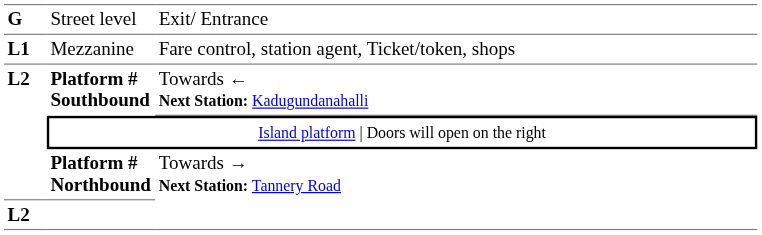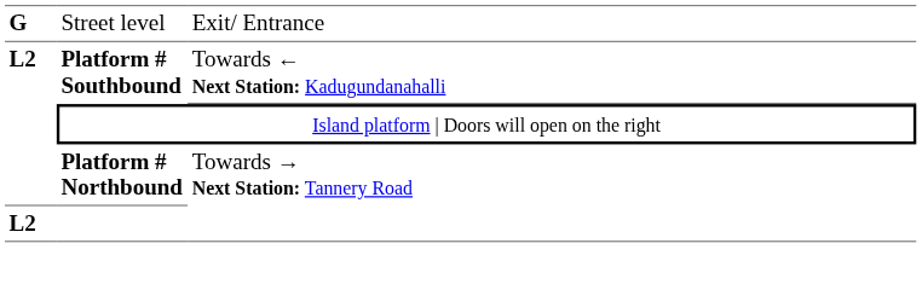 <table table border=0 cellspacing=0 cellpadding=3>
 <tr>
 <td style="border-top:solid 1px gray;border-bottom:solid 1px gray;" width=30 valign=top><strong>G</strong></td>
 <td style="border-top:solid 1px gray;border-bottom:solid 1px gray;" width=85 valign=top>Street level</td>
 <td style="border-top:solid 1px gray;border-bottom:solid 1px gray;" width=500 valign=top>Exit/ Entrance</td>
-</tr>
-<tr>
-<td style="border-bottom:solid 1px gray;"><strong>L1</strong></td>
-<td style="border-bottom:solid 1px gray;">Mezzanine</td>
-<td style="border-bottom:solid 1px gray;">Fare control, station agent, Ticket/token, shops</td>
 </tr>
 <tr>
 <td style="border-bottom:solid 1px gray;" width=30 rowspan=3 valign=top><strong>L2</strong></td>
 <td style="border-bottom:solid 1px white;" width=85><span><strong>Platform #</strong><br><strong>Southbound</strong></span></td>
 <td style="border-bottom:solid 1px gray;" width="500">Towards ← <br><small><strong>Next Station:</strong> <a href='#'>Kadugundanahalli</a></small></td>
 </tr>
 <tr>
 <td style="border-top:solid 2px black;border-right:solid 2px black;border-left:solid 2px black;border-bottom:solid 2px black;text-align:center;" colspan=2><small><a href='#'>Island platform</a> | Doors will open on the right </small></td>
 </tr>
 <tr>
 <td style="border-bottom:solid 1px gray;" width=85><span><strong>Platform #</strong><br><strong>Northbound</strong></span></td>
 <td style="border-bottom:solid 1px white;" width=500>Towards → <br><small><strong>Next Station:</strong> <a href='#'>Tannery Road</a></small></td>
 </tr>
 <tr>
 <td style="border-bottom:solid 1px gray;" width=30 rowspan=2 valign=top><strong>L2</strong></td>
 <td style="border-bottom:solid 1px gray;" width=85></td>
 <td style="border-bottom:solid 1px gray;" width=500></td>
 </tr>
 </table>
